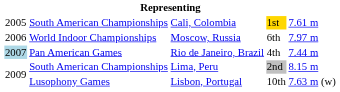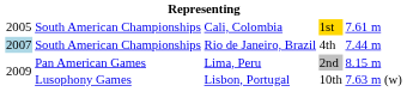 <table>
 <tr>
 <th colspan="5">Representing </th>
 </tr>
 <tr>
 <td>2005</td>
 <td><a href='#'>South American Championships</a></td>
 <td><a href='#'>Cali, Colombia</a></td>
 <td bgcolor="gold">1st</td>
 <td><a href='#'>7.61 m</a></td>
 </tr>
 <tr>
-<td>2006</td>
-<td><a href='#'>World Indoor Championships</a></td>
-<td><a href='#'>Moscow, Russia</a></td>
-<td>6th</td>
-<td><a href='#'>7.97 m</a></td>
-</tr>
-<tr>
 <td style="background: lightblue;">2007</td>
-<td><a href='#'>Pan American Games</a></td>
+<td><a href='#'>South American Championships</a></td>
 <td><a href='#'>Rio de Janeiro, Brazil</a></td>
 <td>4th</td>
 <td><a href='#'>7.44 m</a></td>
 </tr>
 <tr>
 <td rowspan=2>2009</td>
-<td><a href='#'>South American Championships</a></td>
+<td><a href='#'>Pan American Games</a></td>
 <td><a href='#'>Lima, Peru</a></td>
 <td bgcolor="silver">2nd</td>
 <td><a href='#'>8.15 m</a></td>
 </tr>
 <tr>
 <td><a href='#'>Lusophony Games</a></td>
 <td><a href='#'>Lisbon, Portugal</a></td>
 <td>10th</td>
 <td><a href='#'>7.63 m</a> (w)</td>
 </tr>
 </table>
